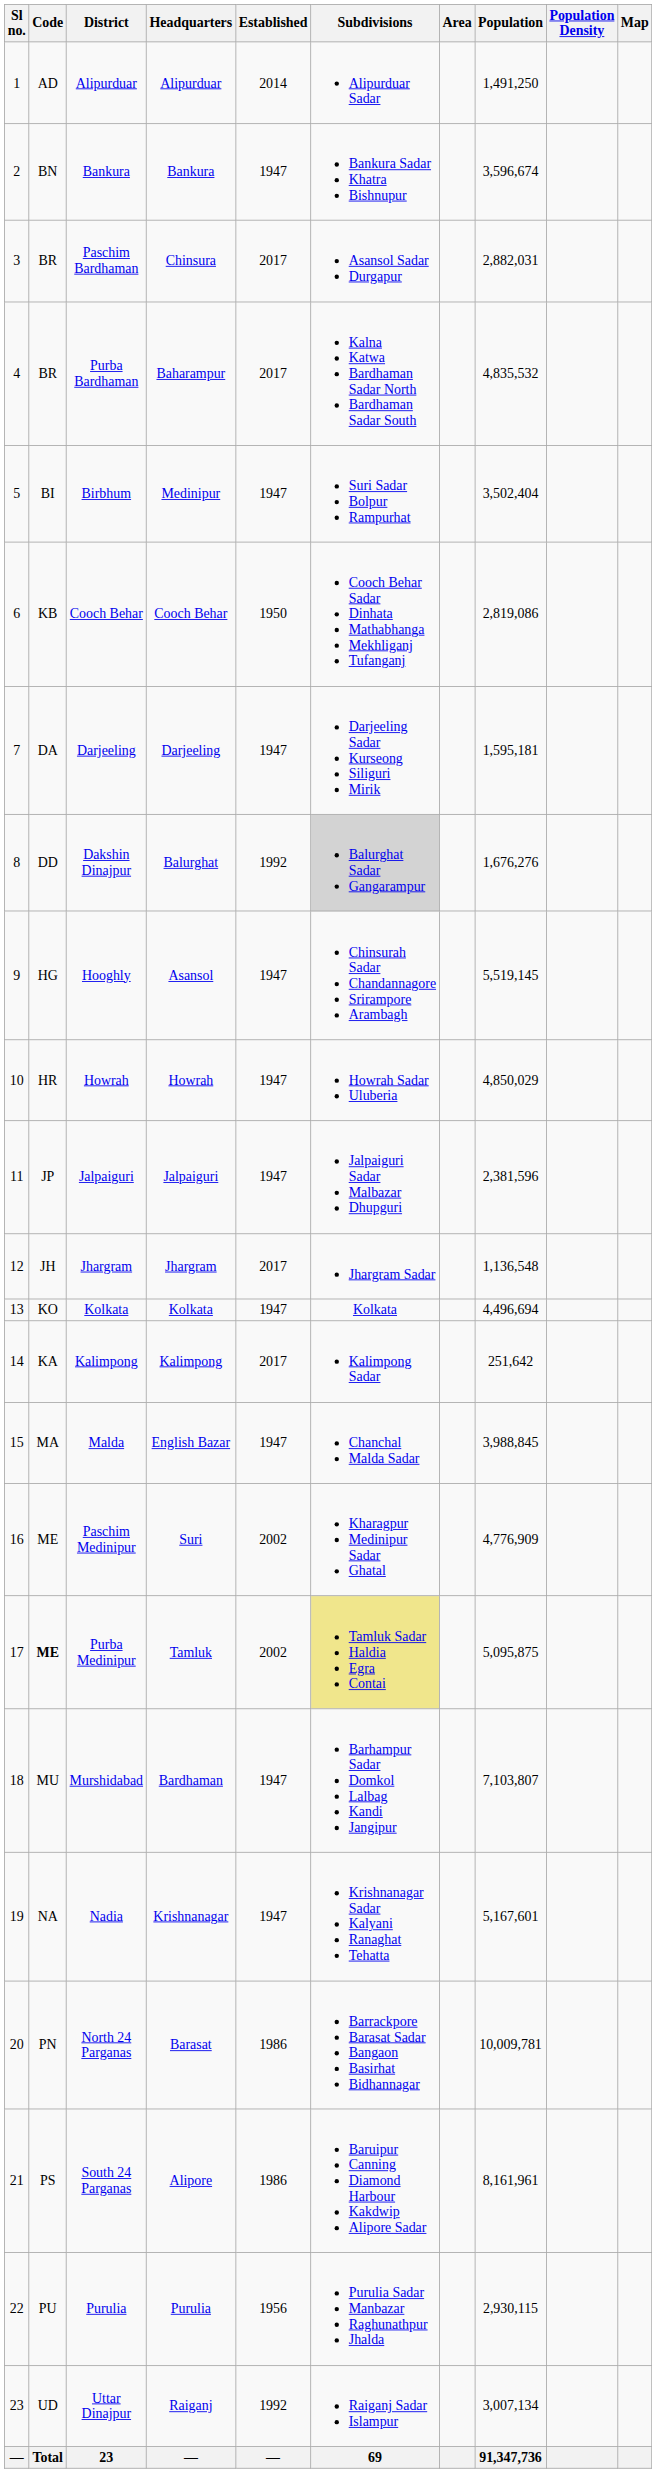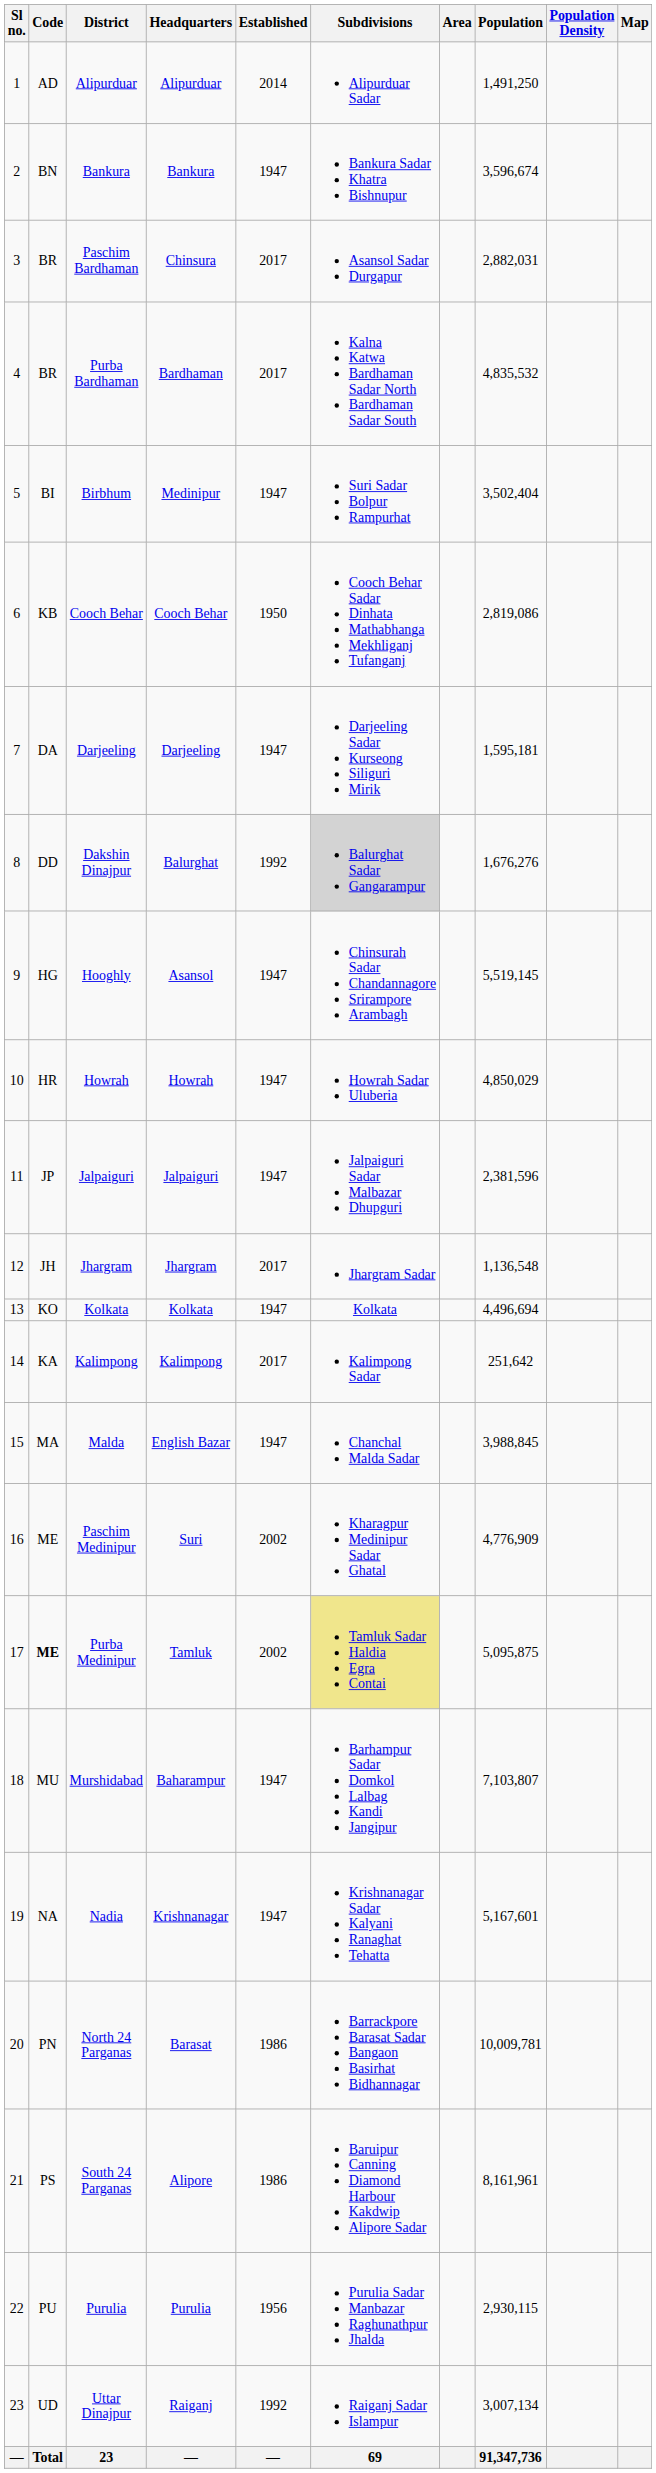 <table class="wikitable sortable" style="text-align: center;">
 <tr>
 <th>Sl no.</th>
 <th>Code</th>
 <th>District</th>
 <th>Headquarters</th>
 <th>Established</th>
 <th>Subdivisions</th>
 <th data-sort-type="number">Area</th>
 <th>Population </th>
 <th data-sort-type="number"><a href='#'>Population Density</a></th>
 <th>Map</th>
 </tr>
 <tr>
 <td>1</td>
 <td>AD</td>
 <td><a href='#'>Alipurduar</a></td>
 <td><a href='#'>Alipurduar</a></td>
 <td>2014</td>
 <td align="left"><br><ul><li><a href='#'>Alipurduar Sadar</a></li></ul></td>
 <td></td>
 <td>1,491,250</td>
 <td></td>
 <td></td>
 </tr>
 <tr>
 <td>2</td>
 <td>BN</td>
 <td><a href='#'>Bankura</a></td>
 <td><a href='#'>Bankura</a></td>
 <td>1947</td>
 <td align="left"><br><ul><li><a href='#'>Bankura Sadar</a></li><li><a href='#'>Khatra</a></li><li><a href='#'>Bishnupur</a></li></ul></td>
 <td></td>
 <td>3,596,674</td>
 <td></td>
 <td></td>
 </tr>
 <tr>
 <td>3</td>
 <td>BR</td>
 <td><a href='#'>Paschim Bardhaman</a></td>
 <td><a href='#'>Chinsura</a></td>
 <td>2017</td>
 <td align="left"><br><ul><li><a href='#'>Asansol Sadar</a></li><li><a href='#'>Durgapur</a></li></ul></td>
 <td></td>
 <td>2,882,031</td>
 <td></td>
 <td></td>
 </tr>
 <tr>
 <td>4</td>
 <td>BR</td>
 <td><a href='#'>Purba Bardhaman</a></td>
-<td><a href='#'>Baharampur</a></td>
+<td><a href='#'>Bardhaman</a></td>
 <td>2017</td>
 <td align="left"><br><ul><li><a href='#'>Kalna</a></li><li><a href='#'>Katwa</a></li><li><a href='#'>Bardhaman Sadar North</a></li><li><a href='#'>Bardhaman Sadar South</a></li></ul></td>
 <td></td>
 <td>4,835,532</td>
 <td></td>
 <td></td>
 </tr>
 <tr>
 <td>5</td>
 <td>BI</td>
 <td><a href='#'>Birbhum</a></td>
 <td><a href='#'>Medinipur</a></td>
 <td>1947</td>
 <td align="left"><br><ul><li><a href='#'>Suri Sadar</a></li><li><a href='#'>Bolpur</a></li><li><a href='#'>Rampurhat</a></li></ul></td>
 <td></td>
 <td>3,502,404</td>
 <td></td>
 <td></td>
 </tr>
 <tr>
 <td>6</td>
 <td>KB</td>
 <td><a href='#'>Cooch Behar</a></td>
 <td><a href='#'>Cooch Behar</a></td>
 <td>1950</td>
 <td align="left"><br><ul><li><a href='#'>Cooch Behar Sadar</a></li><li><a href='#'>Dinhata</a></li><li><a href='#'>Mathabhanga</a></li><li><a href='#'>Mekhliganj</a></li><li><a href='#'>Tufanganj</a></li></ul></td>
 <td></td>
 <td>2,819,086</td>
 <td></td>
 <td></td>
 </tr>
 <tr>
 <td>7</td>
 <td>DA</td>
 <td><a href='#'>Darjeeling</a></td>
 <td><a href='#'>Darjeeling</a></td>
 <td>1947</td>
 <td align="left"><br><ul><li><a href='#'>Darjeeling Sadar</a></li><li><a href='#'>Kurseong</a></li><li><a href='#'>Siliguri</a></li><li><a href='#'>Mirik</a></li></ul></td>
 <td></td>
 <td>1,595,181</td>
 <td></td>
 <td></td>
 </tr>
 <tr>
 <td>8</td>
 <td>DD</td>
 <td><a href='#'>Dakshin Dinajpur</a></td>
 <td><a href='#'>Balurghat</a></td>
 <td>1992</td>
 <td align="left" style="background: lightgrey;"><br><ul><li><a href='#'>Balurghat Sadar</a></li><li><a href='#'>Gangarampur</a></li></ul></td>
 <td></td>
 <td>1,676,276</td>
 <td></td>
 <td></td>
 </tr>
 <tr>
 <td>9</td>
 <td>HG</td>
 <td><a href='#'>Hooghly</a></td>
 <td><a href='#'>Asansol</a></td>
 <td>1947</td>
 <td align="left"><br><ul><li><a href='#'>Chinsurah Sadar</a></li><li><a href='#'>Chandannagore</a></li><li><a href='#'>Srirampore</a></li><li><a href='#'>Arambagh</a></li></ul></td>
 <td></td>
 <td>5,519,145</td>
 <td></td>
 <td></td>
 </tr>
 <tr>
 <td>10</td>
 <td>HR</td>
 <td><a href='#'>Howrah</a></td>
 <td><a href='#'>Howrah</a></td>
 <td>1947</td>
 <td align="left"><br><ul><li><a href='#'>Howrah Sadar</a></li><li><a href='#'>Uluberia</a></li></ul></td>
 <td></td>
 <td>4,850,029</td>
 <td></td>
 <td></td>
 </tr>
 <tr>
 <td>11</td>
 <td>JP</td>
 <td><a href='#'>Jalpaiguri</a></td>
 <td><a href='#'>Jalpaiguri</a></td>
 <td>1947</td>
 <td align="left"><br><ul><li><a href='#'>Jalpaiguri Sadar</a></li><li><a href='#'>Malbazar</a></li><li><a href='#'>Dhupguri</a></li></ul></td>
 <td></td>
 <td>2,381,596</td>
 <td></td>
 <td></td>
 </tr>
 <tr>
 <td>12</td>
 <td>JH</td>
 <td><a href='#'>Jhargram</a></td>
 <td><a href='#'>Jhargram</a></td>
 <td>2017</td>
 <td align="left"><br><ul><li><a href='#'>Jhargram Sadar</a></li></ul></td>
 <td></td>
 <td>1,136,548</td>
 <td></td>
 <td></td>
 </tr>
 <tr>
 <td>13</td>
 <td>KO</td>
 <td><a href='#'>Kolkata</a></td>
 <td><a href='#'>Kolkata</a></td>
 <td>1947</td>
 <td><a href='#'>Kolkata</a></td>
 <td></td>
 <td>4,496,694</td>
 <td></td>
 <td></td>
 </tr>
 <tr>
 <td>14</td>
 <td>KA</td>
 <td><a href='#'>Kalimpong</a></td>
 <td><a href='#'>Kalimpong</a></td>
 <td>2017</td>
 <td align="left"><br><ul><li><a href='#'>Kalimpong Sadar</a></li></ul></td>
 <td></td>
 <td>251,642</td>
 <td></td>
 <td></td>
 </tr>
 <tr>
 <td>15</td>
 <td>MA</td>
 <td><a href='#'>Malda</a></td>
 <td><a href='#'>English Bazar</a></td>
 <td>1947</td>
 <td align="left"><br><ul><li><a href='#'>Chanchal</a></li><li><a href='#'>Malda Sadar</a></li></ul></td>
 <td></td>
 <td>3,988,845</td>
 <td></td>
 <td></td>
 </tr>
 <tr>
 <td>16</td>
 <td>ME</td>
 <td><a href='#'>Paschim Medinipur</a></td>
 <td><a href='#'>Suri</a></td>
 <td>2002</td>
 <td align="left"><br><ul><li><a href='#'>Kharagpur</a></li><li><a href='#'>Medinipur Sadar</a></li><li><a href='#'>Ghatal</a></li></ul></td>
 <td></td>
 <td>4,776,909</td>
 <td></td>
 <td></td>
 </tr>
 <tr>
 <td>17</td>
 <td><strong>ME</strong></td>
 <td><a href='#'>Purba Medinipur</a></td>
 <td><a href='#'>Tamluk</a></td>
 <td>2002</td>
 <td align="left" style="background: khaki;"><br><ul><li><a href='#'>Tamluk Sadar</a></li><li><a href='#'>Haldia</a></li><li><a href='#'>Egra</a></li><li><a href='#'>Contai</a></li></ul></td>
 <td></td>
 <td>5,095,875</td>
 <td></td>
 <td></td>
 </tr>
 <tr>
 <td>18</td>
 <td>MU</td>
 <td><a href='#'>Murshidabad</a></td>
-<td><a href='#'>Bardhaman</a></td>
+<td><a href='#'>Baharampur</a></td>
 <td>1947</td>
 <td align="left"><br><ul><li><a href='#'>Barhampur Sadar</a></li><li><a href='#'>Domkol</a></li><li><a href='#'>Lalbag</a></li><li><a href='#'>Kandi</a></li><li><a href='#'>Jangipur</a></li></ul></td>
 <td></td>
 <td>7,103,807</td>
 <td></td>
 <td></td>
 </tr>
 <tr>
 <td>19</td>
 <td>NA</td>
 <td><a href='#'>Nadia</a></td>
 <td><a href='#'>Krishnanagar</a></td>
 <td>1947</td>
 <td align="left"><br><ul><li><a href='#'>Krishnanagar Sadar</a></li><li><a href='#'>Kalyani</a></li><li><a href='#'>Ranaghat</a></li><li><a href='#'>Tehatta</a></li></ul></td>
 <td></td>
 <td>5,167,601</td>
 <td></td>
 <td></td>
 </tr>
 <tr>
 <td>20</td>
 <td>PN</td>
 <td><a href='#'>North 24 Parganas</a></td>
 <td><a href='#'>Barasat</a></td>
 <td>1986</td>
 <td align="left"><br><ul><li><a href='#'>Barrackpore</a></li><li><a href='#'>Barasat Sadar</a></li><li><a href='#'>Bangaon</a></li><li><a href='#'>Basirhat</a></li><li><a href='#'>Bidhannagar</a></li></ul></td>
 <td></td>
 <td>10,009,781</td>
 <td></td>
 <td></td>
 </tr>
 <tr>
 <td>21</td>
 <td>PS</td>
 <td><a href='#'>South 24 Parganas</a></td>
 <td><a href='#'>Alipore</a></td>
 <td>1986</td>
 <td align="left"><br><ul><li><a href='#'>Baruipur</a></li><li><a href='#'>Canning</a></li><li><a href='#'>Diamond Harbour</a></li><li><a href='#'>Kakdwip</a></li><li><a href='#'>Alipore Sadar</a></li></ul></td>
 <td></td>
 <td>8,161,961</td>
 <td></td>
 <td></td>
 </tr>
 <tr>
 <td>22</td>
 <td>PU</td>
 <td><a href='#'>Purulia</a></td>
 <td><a href='#'>Purulia</a></td>
 <td>1956</td>
 <td align="left"><br><ul><li><a href='#'>Purulia Sadar</a></li><li><a href='#'>Manbazar</a></li><li><a href='#'>Raghunathpur</a></li><li><a href='#'>Jhalda</a></li></ul></td>
 <td></td>
 <td>2,930,115</td>
 <td></td>
 <td></td>
 </tr>
 <tr>
 <td>23</td>
 <td>UD</td>
 <td><a href='#'>Uttar Dinajpur</a></td>
 <td><a href='#'>Raiganj</a></td>
 <td>1992</td>
 <td align="left"><br><ul><li><a href='#'>Raiganj Sadar</a></li><li><a href='#'>Islampur</a></li></ul></td>
 <td></td>
 <td>3,007,134</td>
 <td></td>
 <td></td>
 </tr>
 <tr>
 <th>—</th>
 <th>Total</th>
 <th>23</th>
 <th>—</th>
 <th>—</th>
 <th>69</th>
 <th></th>
 <th>91,347,736</th>
 <th></th>
 <th></th>
 </tr>
 </table>
